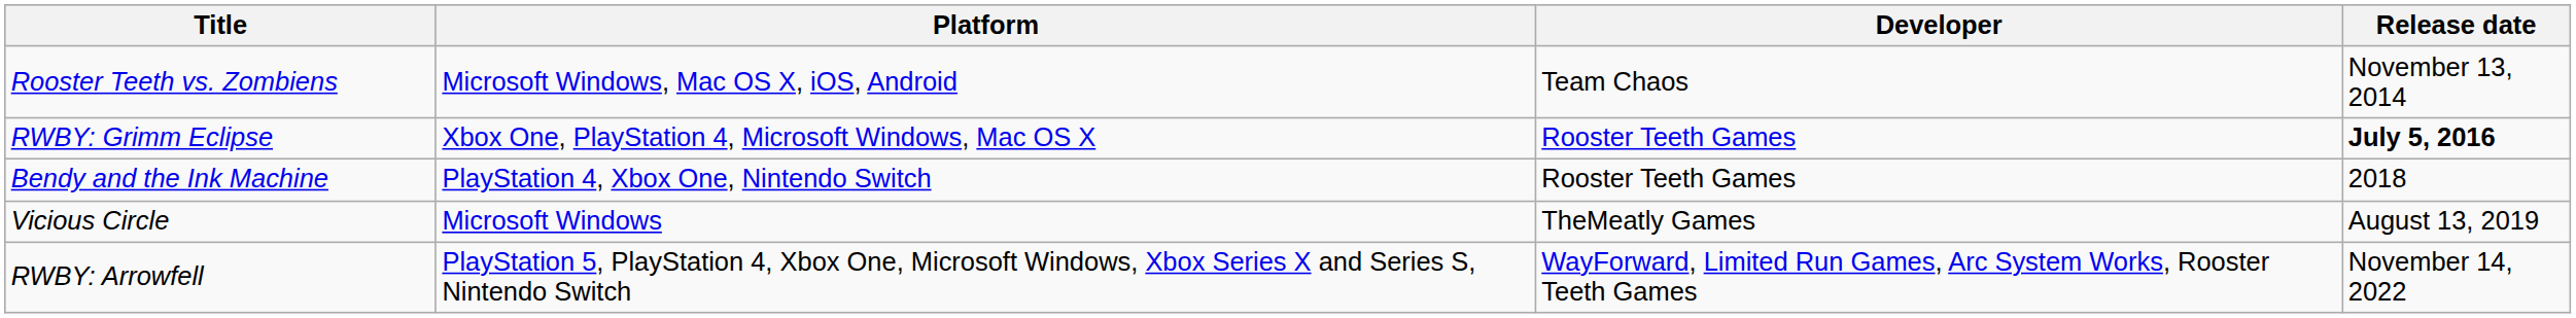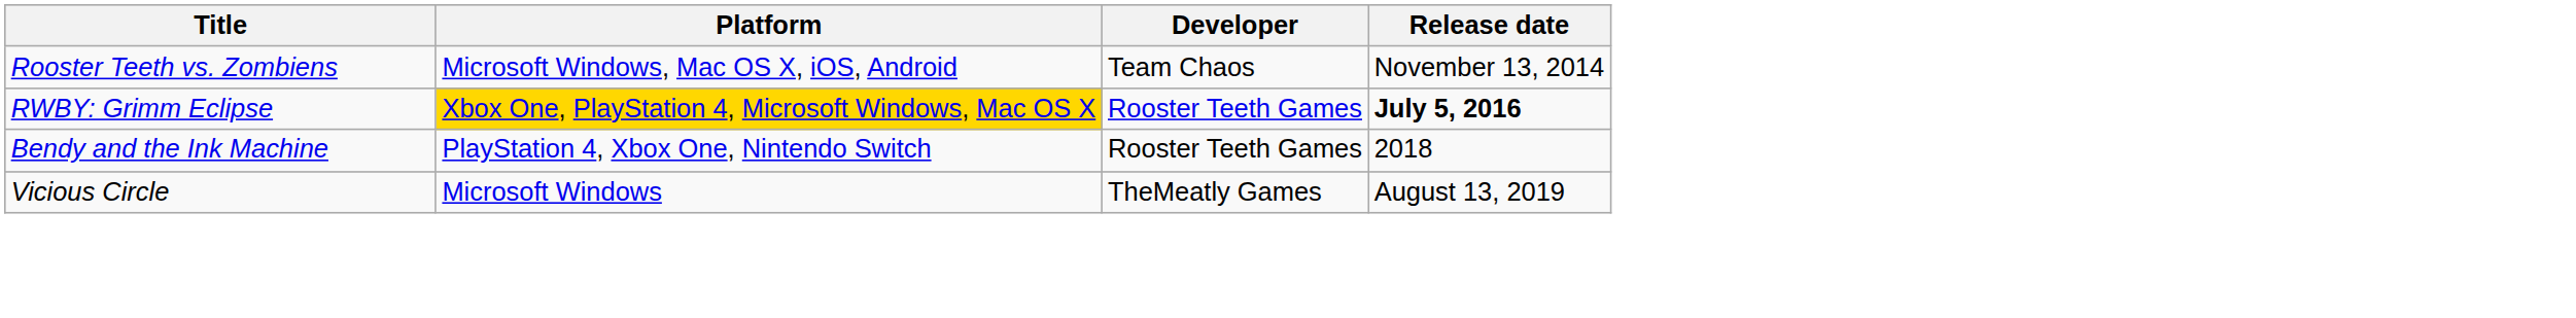 <table class="wikitable plainrowheaders" style="text-align:left;">
 <tr>
 <th scope="col" style="width:16em;">Title</th>
 <th scope="col">Platform</th>
 <th scope="col">Developer</th>
 <th scope="col">Release date</th>
 </tr>
 <tr>
 <td><em><a href='#'>Rooster Teeth vs. Zombiens</a></em></td>
 <td><a href='#'>Microsoft Windows</a>, <a href='#'>Mac OS X</a>, <a href='#'>iOS</a>, <a href='#'>Android</a></td>
 <td>Team Chaos</td>
 <td>November 13, 2014</td>
 </tr>
 <tr>
 <td><em><a href='#'>RWBY: Grimm Eclipse</a></em></td>
-<td><a href='#'>Xbox One</a>, <a href='#'>PlayStation 4</a>, <a href='#'>Microsoft Windows</a>, <a href='#'>Mac OS X</a></td>
+<td style="background: gold;"><a href='#'>Xbox One</a>, <a href='#'>PlayStation 4</a>, <a href='#'>Microsoft Windows</a>, <a href='#'>Mac OS X</a></td>
 <td><a href='#'>Rooster Teeth Games</a></td>
 <td><strong>July 5, 2016</strong></td>
 </tr>
 <tr>
 <td><em><a href='#'>Bendy and the Ink Machine</a></em></td>
 <td><a href='#'>PlayStation 4</a>, <a href='#'>Xbox One</a>, <a href='#'>Nintendo Switch</a></td>
 <td>Rooster Teeth Games</td>
 <td>2018</td>
 </tr>
 <tr>
 <td><em>Vicious Circle</em></td>
 <td><a href='#'>Microsoft Windows</a></td>
 <td>TheMeatly Games</td>
 <td>August 13, 2019</td>
 </tr>
-<tr>
-<td><em>RWBY: Arrowfell</em></td>
-<td><a href='#'>PlayStation 5</a>, PlayStation 4, Xbox One, Microsoft Windows, <a href='#'>Xbox Series X</a> and Series S, Nintendo Switch</td>
-<td><a href='#'>WayForward</a>, <a href='#'>Limited Run Games</a>, <a href='#'>Arc System Works</a>, Rooster Teeth Games</td>
-<td>November 14, 2022</td>
-</tr>
 </table>
